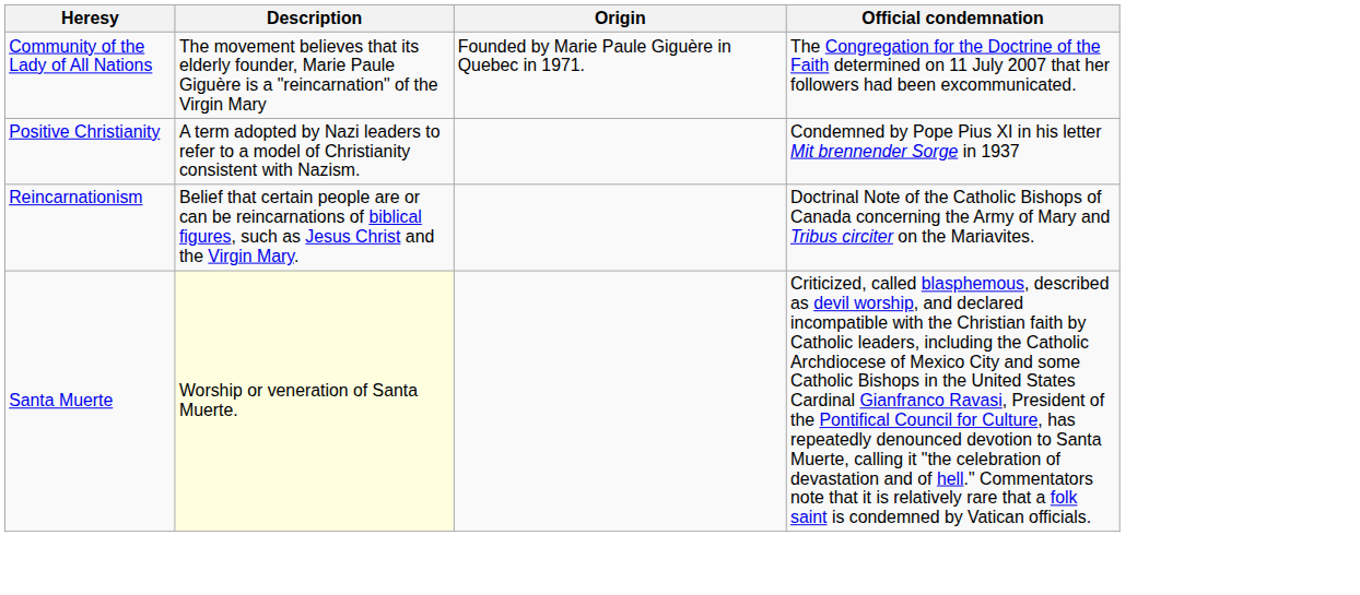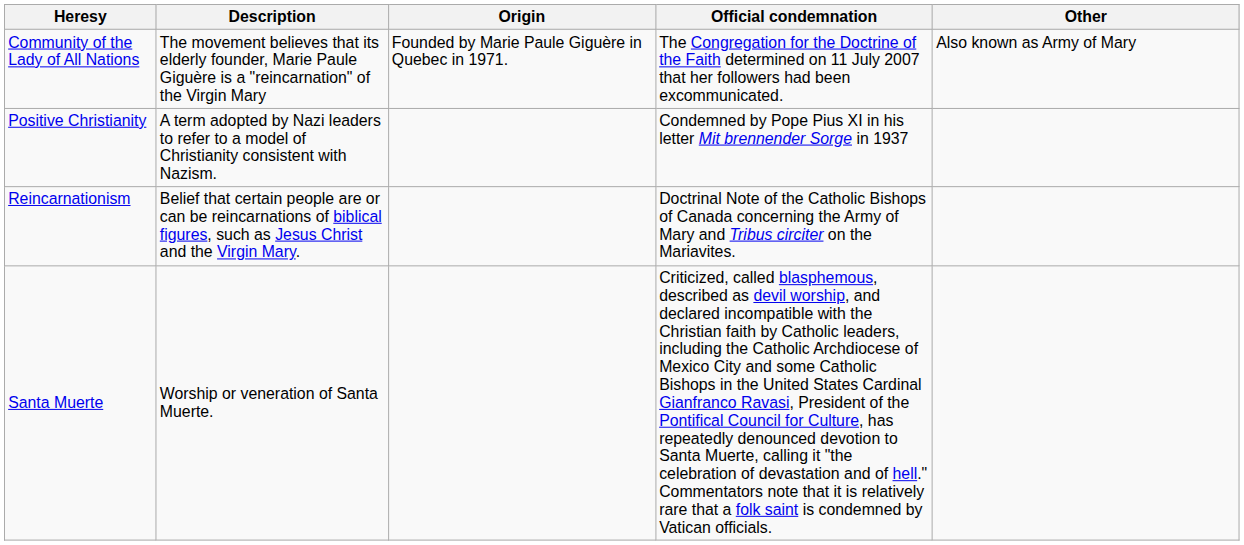 <table class="wikitable">
 <tr style="background:#ccc;">
 <th style="width:150px;">Heresy</th>
 <th style="width:250px;">Description</th>
 <th style="width:300px;">Origin</th>
 <th style="width:300px;">Official condemnation</th>
+<th style="width:350px;">Other</th>
 </tr>
 <tr valign="top">
 <td><a href='#'>Community of the Lady of All Nations</a></td>
 <td>The movement believes that its elderly founder, Marie Paule Giguère is a "reincarnation" of the Virgin Mary</td>
 <td>Founded by Marie Paule Giguère in Quebec in 1971.</td>
 <td>The <a href='#'>Congregation for the Doctrine of the Faith</a> determined on 11 July 2007 that her followers had been excommunicated.</td>
+<td>Also known as Army of Mary</td>
 </tr>
 <tr valign="top">
 <td><a href='#'>Positive Christianity</a></td>
 <td>A term adopted by Nazi leaders to refer to a model of Christianity consistent with Nazism.</td>
 <td></td>
 <td>Condemned by Pope Pius XI in his letter <em><a href='#'>Mit brennender Sorge</a></em> in 1937</td>
+<td></td>
 </tr>
 <tr valign="top">
 <td><a href='#'>Reincarnationism</a></td>
 <td>Belief that certain people are or can be reincarnations of <a href='#'>biblical figures</a>, such as <a href='#'>Jesus Christ</a> and the <a href='#'>Virgin Mary</a>.</td>
 <td></td>
 <td>Doctrinal Note of the Catholic Bishops of Canada concerning the Army of Mary and <em><a href='#'>Tribus circiter</a></em> on the Mariavites.</td>
+<td></td>
 </tr>
 <tr>
 <td><a href='#'>Santa Muerte</a></td>
-<td style="background: lightyellow;">Worship or veneration of Santa Muerte.</td>
+<td>Worship or veneration of Santa Muerte.</td>
 <td></td>
 <td>Criticized, called <a href='#'>blasphemous</a>, described as <a href='#'>devil worship</a>, and declared incompatible with the Christian faith by Catholic leaders, including the Catholic Archdiocese of Mexico City and some Catholic Bishops in the United States Cardinal <a href='#'>Gianfranco Ravasi</a>, President of the <a href='#'>Pontifical Council for Culture</a>, has repeatedly denounced devotion to Santa Muerte, calling it "the celebration of devastation and of <a href='#'>hell</a>." Commentators note that it is relatively rare that a <a href='#'>folk saint</a> is condemned by Vatican officials.</td>
+<td></td>
 </tr>
 </table>
